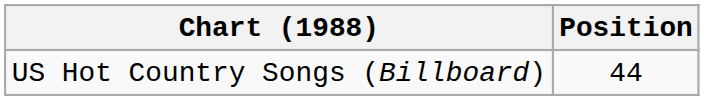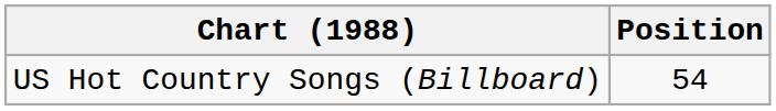 <table class="wikitable">
 <tr>
 <th>Chart (1988)</th>
 <th>Position</th>
 </tr>
 <tr>
 <td>US Hot Country Songs (<em>Billboard</em>)</td>
-<td align="center">44</td>
+<td align="center">54</td>
 </tr>
 </table>
